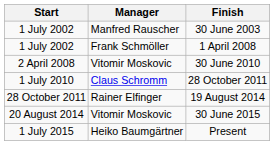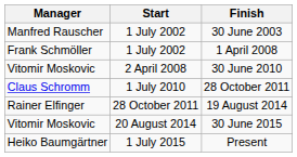 <table class="wikitable">
 <tr>
+<th>Manager</th>
 <th>Start</th>
-<th>Manager</th>
 <th>Finish</th>
 </tr>
 <tr align="center">
+<td align="left">Manfred Rauscher</td>
 <td>1 July 2002</td>
-<td align="left">Manfred Rauscher</td>
 <td>30 June 2003</td>
 </tr>
 <tr align="center">
+<td align="left">Frank Schmöller</td>
 <td>1 July 2002</td>
-<td align="left">Frank Schmöller</td>
 <td>1 April 2008</td>
 </tr>
 <tr align="center">
+<td align="left"> Vitomir Moskovic</td>
 <td>2 April 2008</td>
-<td align="left"> Vitomir Moskovic</td>
 <td>30 June 2010</td>
 </tr>
 <tr align="center">
+<td align="left"><a href='#'>Claus Schromm</a></td>
 <td>1 July 2010</td>
-<td align="left"><a href='#'>Claus Schromm</a></td>
 <td>28 October 2011</td>
 </tr>
 <tr align="center">
+<td align="left">Rainer Elfinger</td>
 <td>28 October 2011</td>
-<td align="left">Rainer Elfinger</td>
 <td>19 August 2014</td>
 </tr>
 <tr align="center">
+<td align="left"> Vitomir Moskovic</td>
 <td>20 August 2014</td>
-<td align="left"> Vitomir Moskovic</td>
 <td>30 June 2015</td>
 </tr>
 <tr align="center">
+<td align="left">Heiko Baumgärtner</td>
 <td>1 July 2015</td>
-<td align="left">Heiko Baumgärtner</td>
 <td>Present</td>
 </tr>
 </table>
